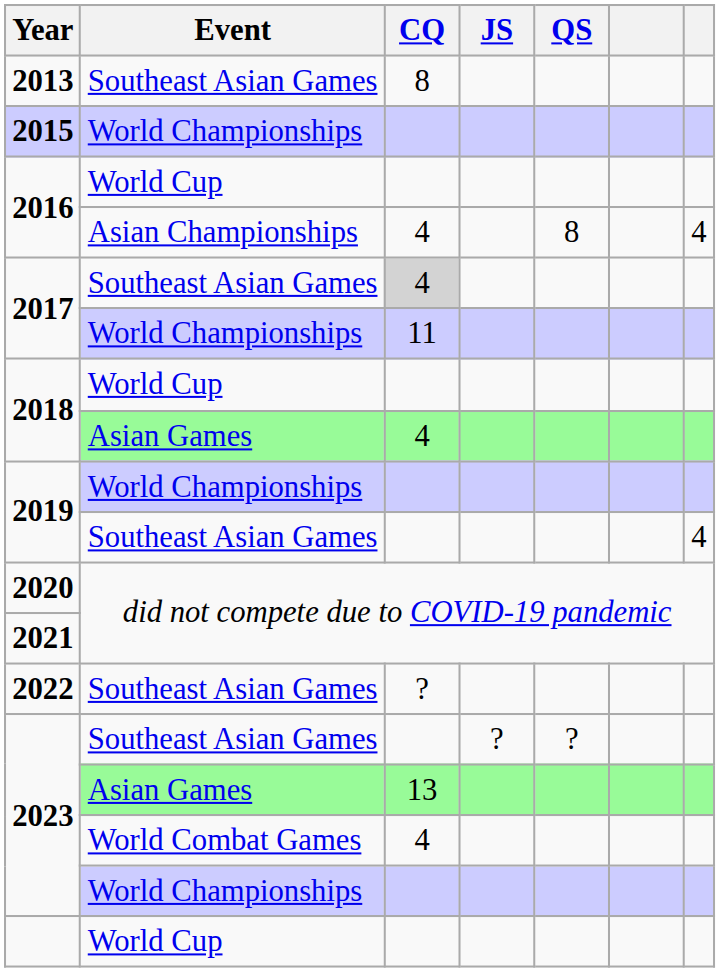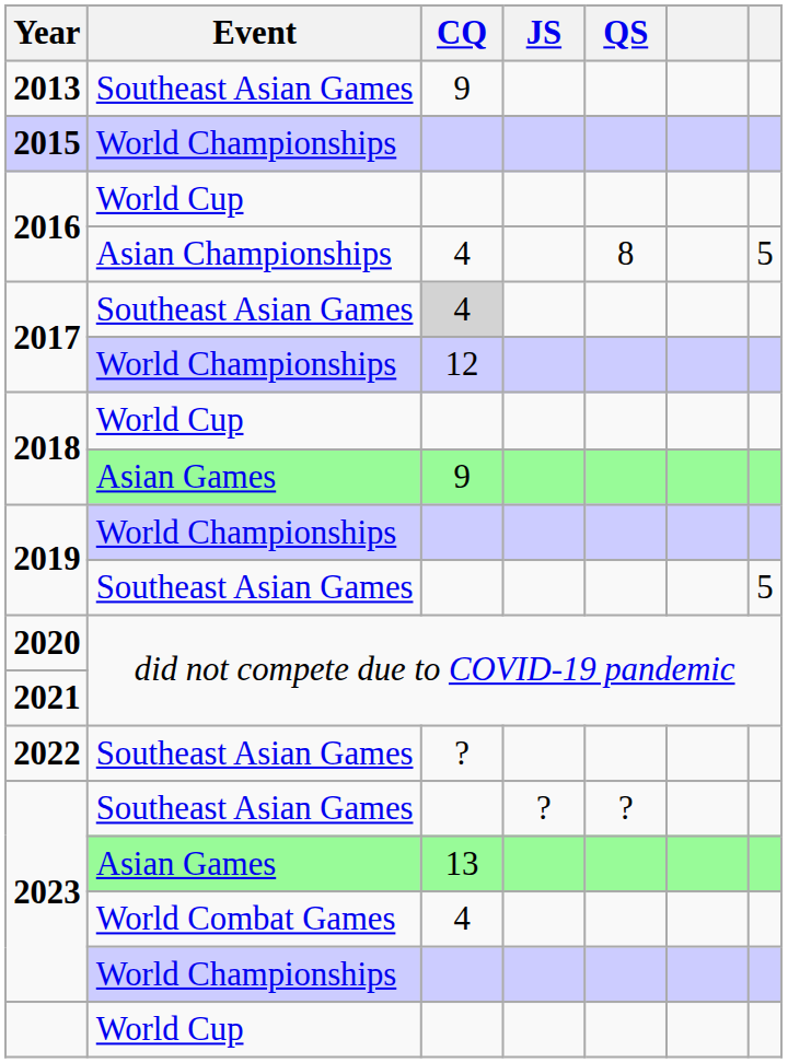 <table class="wikitable" style="text-align:center; font-size:95%;">
 <tr>
 <th align="center">Year</th>
 <th align="center">Event</th>
 <th style="width:30px;"><a href='#'>CQ</a></th>
 <th style="width:30px;"><a href='#'>JS</a></th>
 <th style="width:30px;"><a href='#'>QS</a></th>
 <th style="width:30px;"></th>
 <th></th>
 </tr>
 <tr>
 <td><strong>2013</strong></td>
 <td align="left"><a href='#'>Southeast Asian Games</a></td>
-<td>8</td>
+<td>9</td>
 <td></td>
 <td></td>
 <td></td>
 <td></td>
 </tr>
 <tr style="background:#ccf">
 <td><strong>2015</strong></td>
 <td align="left"><a href='#'>World Championships</a></td>
 <td></td>
 <td></td>
 <td></td>
 <td></td>
 <td></td>
 </tr>
 <tr>
 <td rowspan="2"><strong>2016</strong></td>
 <td align="left"><a href='#'>World Cup</a></td>
 <td></td>
 <td></td>
 <td></td>
 <td></td>
 <td></td>
 </tr>
 <tr>
 <td align="left"><a href='#'>Asian Championships</a></td>
 <td>4</td>
 <td></td>
 <td>8</td>
 <td></td>
-<td>4</td>
+<td>5</td>
 </tr>
 <tr>
 <td rowspan="2"><strong>2017</strong></td>
 <td align="left"><a href='#'>Southeast Asian Games</a></td>
 <td style="background: lightgrey;">4</td>
 <td></td>
 <td></td>
 <td></td>
 <td></td>
 </tr>
 <tr>
 <td style="background:#ccf;" align="left"><a href='#'>World Championships</a></td>
-<td style="background:#ccf">11</td>
+<td style="background:#ccf">12</td>
 <td style="background:#ccf"></td>
 <td style="background:#ccf"></td>
 <td style="background:#ccf"></td>
 <td style="background:#ccf"></td>
 </tr>
 <tr>
 <td rowspan="2"><strong>2018</strong></td>
 <td align="left"><a href='#'>World Cup</a></td>
 <td></td>
 <td></td>
 <td></td>
 <td></td>
 <td></td>
 </tr>
 <tr style="background:#98fb98">
 <td align="left"><a href='#'>Asian Games</a></td>
-<td>4</td>
+<td>9</td>
 <td></td>
 <td></td>
 <td></td>
 <td></td>
 </tr>
 <tr>
 <td rowspan="2"><strong>2019</strong></td>
 <td style="background:#ccf;" align="left"><a href='#'>World Championships</a></td>
 <td style="background:#ccf"></td>
 <td style="background:#ccf"></td>
 <td style="background:#ccf"></td>
 <td style="background:#ccf"></td>
 <td style="background:#ccf"></td>
 </tr>
 <tr>
 <td align="left"><a href='#'>Southeast Asian Games</a></td>
 <td></td>
 <td></td>
 <td></td>
 <td></td>
-<td>4</td>
+<td>5</td>
 </tr>
 <tr>
 <td><strong>2020</strong></td>
 <td colspan="6" rowspan="2"><em>did not compete due to <a href='#'>COVID-19 pandemic</a></em></td>
 </tr>
 <tr>
 <td><strong>2021</strong></td>
 </tr>
 <tr>
 <td><strong>2022</strong></td>
 <td align="left"><a href='#'>Southeast Asian Games</a></td>
 <td>?</td>
 <td></td>
 <td></td>
 <td></td>
 <td></td>
 </tr>
 <tr>
 <td rowspan="4"><strong>2023</strong></td>
 <td align="left"><a href='#'>Southeast Asian Games</a></td>
 <td></td>
 <td>?</td>
 <td>?</td>
 <td></td>
 <td></td>
 </tr>
 <tr style="background:#98fb98">
 <td align="left"><a href='#'>Asian Games</a></td>
 <td>13</td>
 <td></td>
 <td></td>
 <td></td>
 <td></td>
 </tr>
 <tr>
 <td align="left"><a href='#'>World Combat Games</a></td>
 <td>4</td>
 <td></td>
 <td></td>
 <td></td>
 <td></td>
 </tr>
 <tr style="background:#ccf">
 <td align="left"><a href='#'>World Championships</a></td>
 <td></td>
 <td></td>
 <td></td>
 <td></td>
 <td></td>
 </tr>
 <tr>
 <td></td>
 <td align="left"><a href='#'>World Cup</a></td>
 <td></td>
 <td></td>
 <td></td>
 <td></td>
 <td></td>
 </tr>
 </table>
